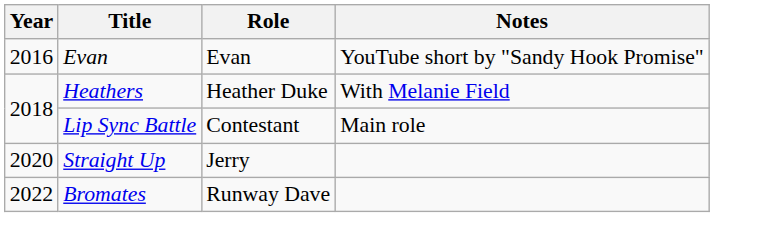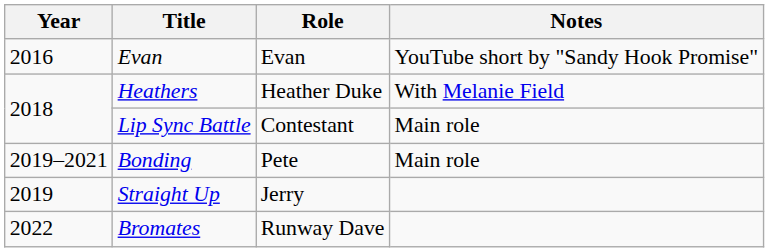 <table class="wikitable">
 <tr>
 <th>Year</th>
 <th>Title</th>
 <th>Role</th>
 <th>Notes</th>
 </tr>
 <tr>
 <td>2016</td>
 <td><em>Evan</em></td>
 <td>Evan</td>
 <td>YouTube short by "Sandy Hook Promise"</td>
 </tr>
 <tr>
 <td rowspan="2">2018</td>
 <td><em><a href='#'>Heathers</a></em></td>
 <td>Heather Duke</td>
 <td>With <a href='#'>Melanie Field</a></td>
 </tr>
 <tr>
 <td><em><a href='#'>Lip Sync Battle</a></em></td>
 <td>Contestant</td>
 <td>Main role</td>
 </tr>
 <tr>
-<td>2020</td>
+<td>2019–2021</td>
+<td><em><a href='#'>Bonding</a></em></td>
+<td>Pete</td>
+<td>Main role</td>
+</tr>
+<tr>
+<td>2019</td>
 <td><em><a href='#'>Straight Up</a></em></td>
 <td>Jerry</td>
 </tr>
 <tr>
 <td>2022</td>
 <td><em><a href='#'>Bromates</a></em></td>
 <td>Runway Dave</td>
 <td></td>
 </tr>
 </table>
